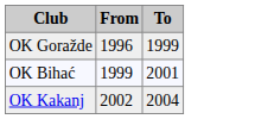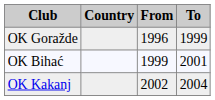 <table bgcolor="#f7f8ff" cellpadding="3" cellspacing="0" border="1" style="font-size: 95%; border: gray solid 1px; border-collapse: collapse;">
 <tr bgcolor="#CCCCCC">
 <td align="center"><strong>Club</strong></td>
+<td align="center"><strong>Country</strong></td>
 <td align="center"><strong>From</strong></td>
 <td align="center"><strong>To</strong></td>
 </tr>
 <tr bgcolor="#EFEFEF" align=left>
 <td>OK Goražde</td>
+<td></td>
 <td>1996</td>
 <td>1999</td>
 </tr>
 <tr align=left>
 <td>OK Bihać</td>
+<td></td>
 <td>1999</td>
 <td>2001</td>
 </tr>
 <tr bgcolor="#EFEFEF" align="left">
 <td><a href='#'>OK Kakanj</a></td>
+<td></td>
 <td>2002</td>
 <td>2004</td>
 </tr>
 </table>
